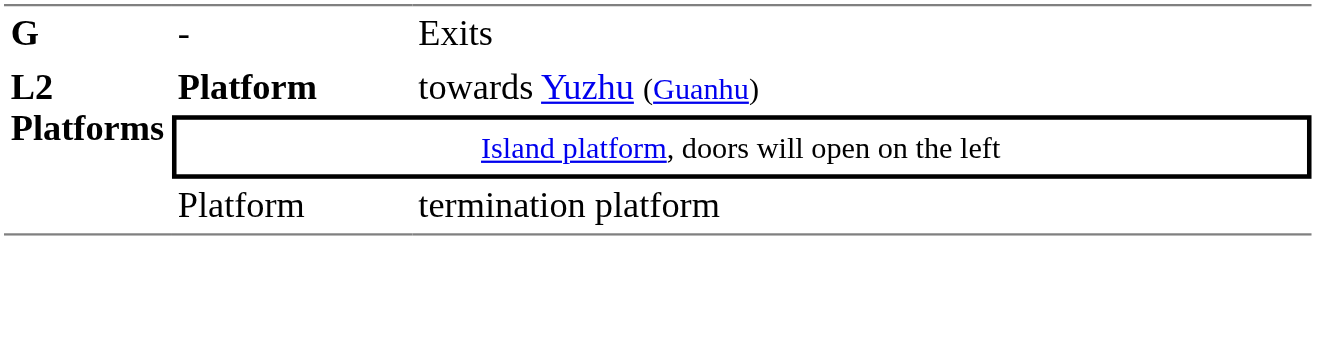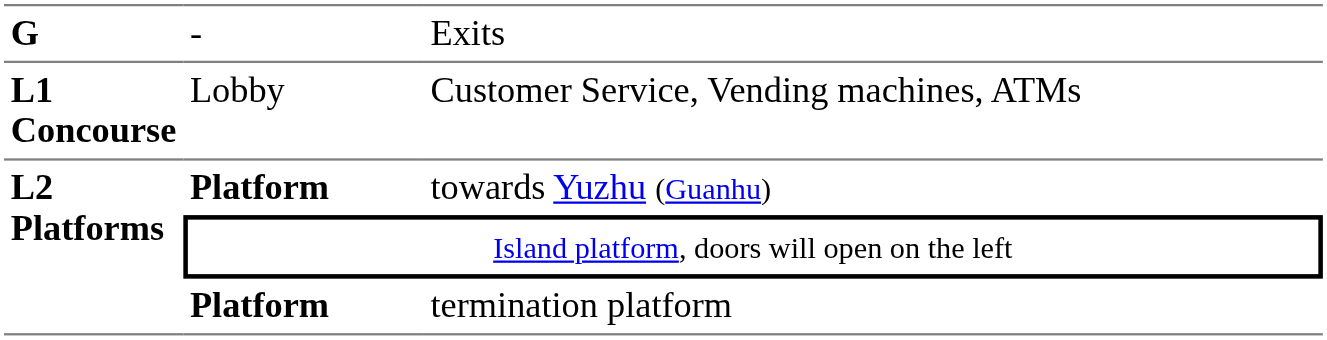 <table table border=0 cellspacing=0 cellpadding=3>
 <tr>
 <td style="border-top:solid 1px gray;" width=50 valign=top><strong>G</strong></td>
 <td style="border-top:solid 1px gray;" width=100 valign=top>-</td>
 <td style="border-top:solid 1px gray;" width=390 valign=top>Exits</td>
+</tr>
+<tr>
+<td style="border-bottom:solid 1px gray; border-top:solid 1px gray;" valign=top width=50><strong>L1<br>Concourse</strong></td>
+<td style="border-bottom:solid 1px gray; border-top:solid 1px gray;" valign=top width=100>Lobby</td>
+<td style="border-bottom:solid 1px gray; border-top:solid 1px gray;" valign=top width=390>Customer Service, Vending machines, ATMs</td>
 </tr>
 <tr>
 <td style="border-bottom:solid 1px gray;" rowspan=3 valign=top><strong>L2<br>Platforms</strong></td>
 <td><strong>Platform </strong></td>
 <td>  towards <a href='#'>Yuzhu</a> <small>(<a href='#'>Guanhu</a>)</small></td>
 </tr>
 <tr>
 <td style="border-right:solid 2px black;border-left:solid 2px black;border-top:solid 2px black;border-bottom:solid 2px black;text-align:center;" colspan=2><small><a href='#'>Island platform</a>, doors will open on the left</small></td>
 </tr>
 <tr>
-<td style="border-bottom:solid 1px gray;">Platform </td>
+<td style="border-bottom:solid 1px gray;"><strong>Platform </strong></td>
 <td style="border-bottom:solid 1px gray;"> termination platform</td>
 </tr>
 </table>
